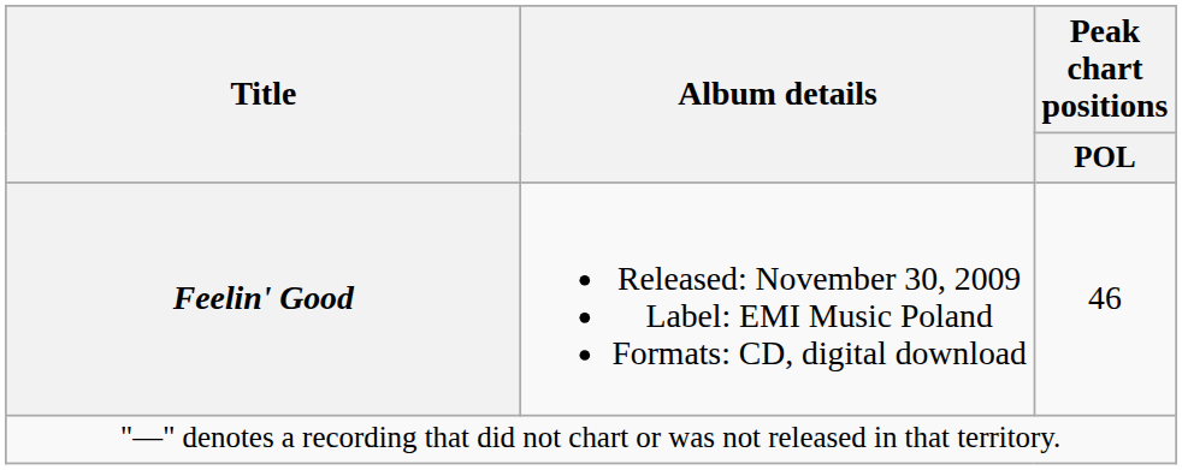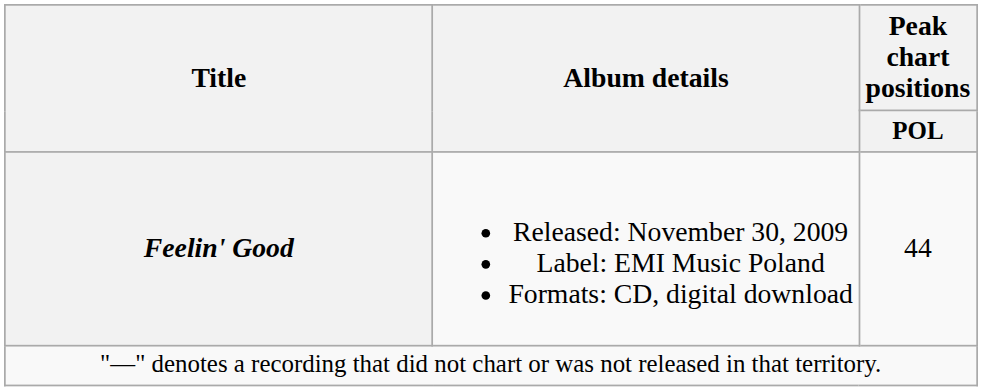 <table class="wikitable plainrowheaders" style="text-align:center;">
 <tr>
 <th scope="col" rowspan="2" style="width:15em;">Title</th>
 <th scope="col" rowspan="2">Album details</th>
 <th scope="col" colspan="1">Peak chart positions</th>
 </tr>
 <tr>
 <th scope="col" style="width:3em;font-size:90%;">POL<br></th>
 </tr>
 <tr>
 <th scope="row"><em>Feelin' Good</em></th>
 <td><br><ul><li>Released: November 30, 2009</li><li>Label: EMI Music Poland</li><li>Formats: CD, digital download</li></ul></td>
-<td>46</td>
+<td>44</td>
 </tr>
 <tr>
 <td colspan="20" style="font-size:90%">"—" denotes a recording that did not chart or was not released in that territory.</td>
 </tr>
 </table>
